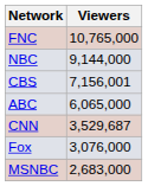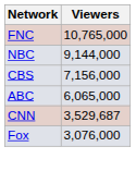 <table class="wikitable">
 <tr>
 <th>Network</th>
 <th>Viewers</th>
 </tr>
 <tr style="background:#e5d1cb;">
 <td><a href='#'>FNC</a></td>
 <td>10,765,000</td>
 </tr>
 <tr style="background:#dfe2e9;">
 <td><a href='#'>NBC</a></td>
 <td>9,144,000</td>
 </tr>
 <tr style="background:#dfe2e9;">
 <td><a href='#'>CBS</a></td>
-<td>7,156,001</td>
+<td>7,156,000</td>
 </tr>
 <tr style="background:#dfe2e9;">
 <td><a href='#'>ABC</a></td>
 <td>6,065,000</td>
 </tr>
 <tr style="background:#e5d1cb;">
 <td><a href='#'>CNN</a></td>
 <td>3,529,687</td>
 </tr>
 <tr style="background:#dfe2e9;">
 <td><a href='#'>Fox</a></td>
 <td>3,076,000</td>
 </tr>
-<tr style="background:#e5d1cb;">
-<td><a href='#'>MSNBC</a></td>
-<td>2,683,000</td>
-</tr>
 </table>
